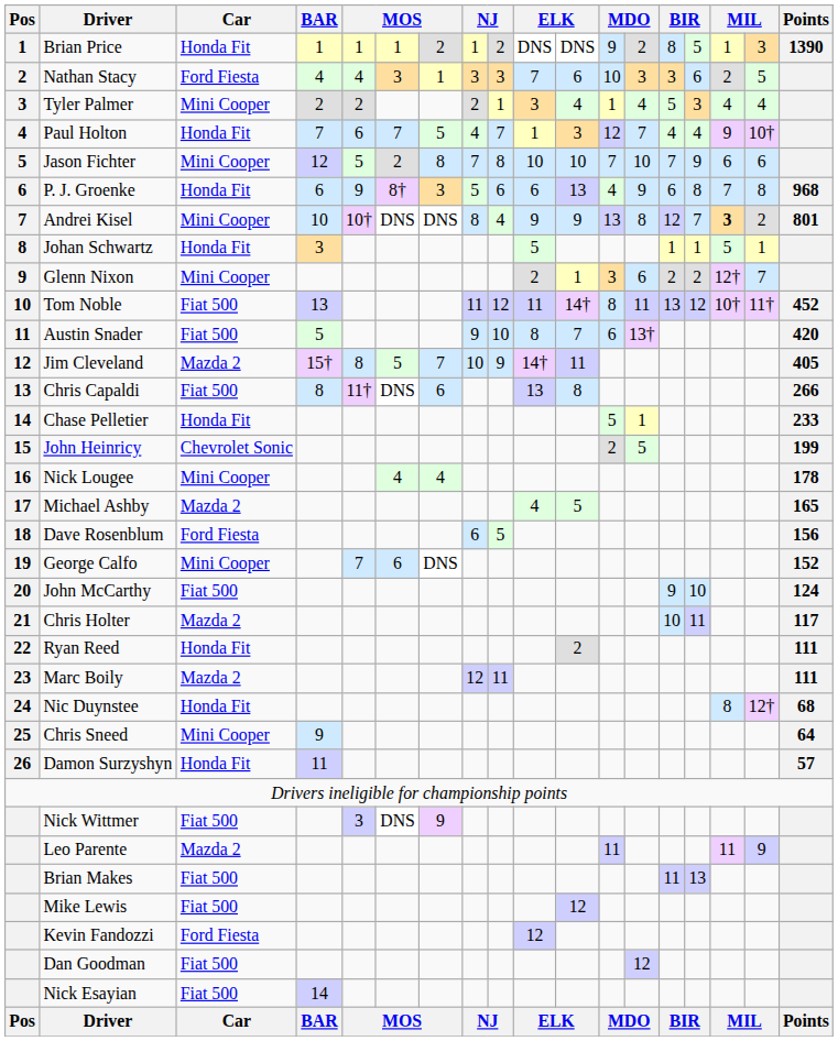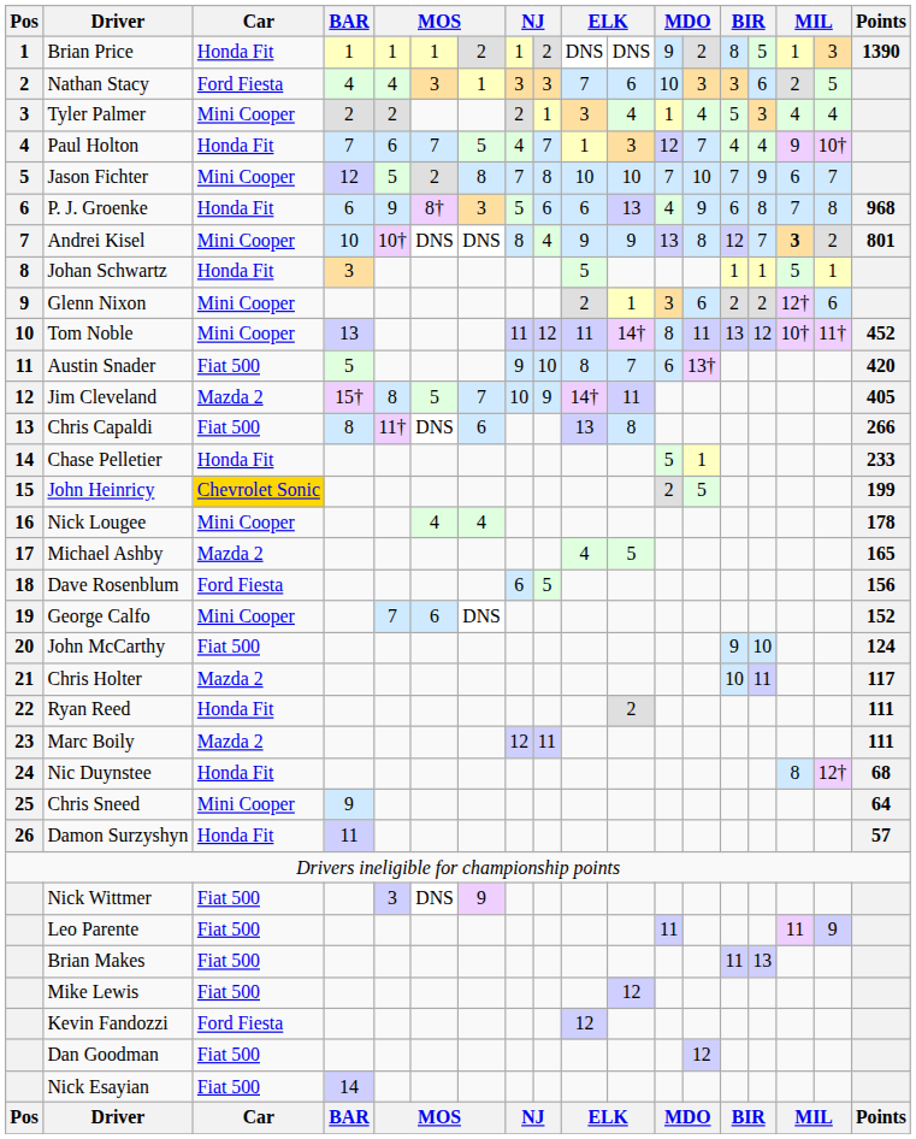 <table class="wikitable" style="font-size:85%; text-align:center">
 <tr valign="top">
 <th valign="middle">Pos</th>
 <th valign="middle">Driver</th>
 <th valign="middle">Car</th>
 <th><a href='#'>BAR</a></th>
 <th colspan=3><a href='#'>MOS</a></th>
 <th colspan=2><a href='#'>NJ</a></th>
 <th colspan=2><a href='#'>ELK</a></th>
 <th colspan=2><a href='#'>MDO</a></th>
 <th colspan=2><a href='#'>BIR</a></th>
 <th colspan=2><a href='#'>MIL</a></th>
 <th valign="middle">Points</th>
 </tr>
 <tr>
 <th>1</th>
 <td align="left"> Brian Price</td>
 <td align="left"><a href='#'>Honda Fit</a></td>
 <td style="background:#FFFFBF;">1</td>
 <td style="background:#FFFFBF;">1</td>
 <td style="background:#FFFFBF;">1</td>
 <td style="background:#DFDFDF;">2</td>
 <td style="background:#FFFFBF;">1</td>
 <td style="background:#DFDFDF;">2</td>
 <td style="background:#FFFFFF;">DNS</td>
 <td style="background:#FFFFFF;">DNS</td>
 <td style="background:#CFEAFF;">9</td>
 <td style="background:#DFDFDF;">2</td>
 <td style="background:#CFEAFF;">8</td>
 <td style="background:#DFFFDF;">5</td>
 <td style="background:#FFFFBF;">1</td>
 <td style="background:#FFDF9F;">3</td>
 <th>1390</th>
 </tr>
 <tr>
 <th>2</th>
 <td align="left"> Nathan Stacy</td>
 <td align="left"><a href='#'>Ford Fiesta</a></td>
 <td style="background:#DFFFDF;">4</td>
 <td style="background:#DFFFDF;">4</td>
 <td style="background:#FFDF9F;">3</td>
 <td style="background:#FFFFBF;">1</td>
 <td style="background:#FFDF9F;">3</td>
 <td style="background:#FFDF9F;">3</td>
 <td style="background:#CFEAFF;">7</td>
 <td style="background:#CFEAFF;">6</td>
 <td style="background:#CFEAFF;">10</td>
 <td style="background:#FFDF9F;">3</td>
 <td style="background:#FFDF9F;">3</td>
 <td style="background:#CFEAFF;">6</td>
 <td style="background:#DFDFDF;">2</td>
 <td style="background:#DFFFDF;">5</td>
 <th></th>
 </tr>
 <tr>
 <th>3</th>
 <td align="left"> Tyler Palmer</td>
 <td align="left"><a href='#'>Mini Cooper</a></td>
 <td style="background:#DFDFDF;">2</td>
 <td style="background:#DFDFDF;">2</td>
 <td></td>
 <td></td>
 <td style="background:#DFDFDF;">2</td>
 <td style="background:#FFFFBF;">1</td>
 <td style="background:#FFDF9F;">3</td>
 <td style="background:#DFFFDF;">4</td>
 <td style="background:#FFFFBF;">1</td>
 <td style="background:#DFFFDF;">4</td>
 <td style="background:#DFFFDF;">5</td>
 <td style="background:#FFDF9F;">3</td>
 <td style="background:#DFFFDF;">4</td>
 <td style="background:#DFFFDF;">4</td>
 <th></th>
 </tr>
 <tr>
 <th>4</th>
 <td align="left"> Paul Holton</td>
 <td align="left"><a href='#'>Honda Fit</a></td>
 <td style="background:#CFEAFF;">7</td>
 <td style="background:#CFEAFF;">6</td>
 <td style="background:#CFEAFF;">7</td>
 <td style="background:#DFFFDF;">5</td>
 <td style="background:#DFFFDF;">4</td>
 <td style="background:#CFEAFF;">7</td>
 <td style="background:#FFFFBF;">1</td>
 <td style="background:#FFDF9F;">3</td>
 <td style="background:#CFCFFF;">12</td>
 <td style="background:#CFEAFF;">7</td>
 <td style="background:#DFFFDF;">4</td>
 <td style="background:#DFFFDF;">4</td>
 <td style="background:#EFCFFF;">9</td>
 <td style="background:#EFCFFF;">10†</td>
 <th></th>
 </tr>
 <tr>
 <th>5</th>
 <td align="left"> Jason Fichter</td>
 <td align="left"><a href='#'>Mini Cooper</a></td>
 <td style="background:#CFCFFF;">12</td>
 <td style="background:#DFFFDF;">5</td>
 <td style="background:#DFDFDF;">2</td>
 <td style="background:#CFEAFF;">8</td>
 <td style="background:#CFEAFF;">7</td>
 <td style="background:#CFEAFF;">8</td>
 <td style="background:#CFEAFF;">10</td>
 <td style="background:#CFEAFF;">10</td>
 <td style="background:#CFEAFF;">7</td>
 <td style="background:#CFEAFF;">10</td>
 <td style="background:#CFEAFF;">7</td>
 <td style="background:#CFEAFF;">9</td>
 <td style="background:#CFEAFF;">6</td>
-<td style="background:#CFEAFF;">6</td>
+<td style="background:#CFEAFF;">7</td>
 <th></th>
 </tr>
 <tr>
 <th>6</th>
 <td align="left"> P. J. Groenke</td>
 <td align="left"><a href='#'>Honda Fit</a></td>
 <td style="background:#CFEAFF;">6</td>
 <td style="background:#CFEAFF;">9</td>
 <td style="background:#EFCFFF;">8†</td>
 <td style="background:#FFDF9F;">3</td>
 <td style="background:#DFFFDF;">5</td>
 <td style="background:#CFEAFF;">6</td>
 <td style="background:#CFEAFF;">6</td>
 <td style="background:#CFCFFF;">13</td>
 <td style="background:#DFFFDF;">4</td>
 <td style="background:#CFEAFF;">9</td>
 <td style="background:#CFEAFF;">6</td>
 <td style="background:#CFEAFF;">8</td>
 <td style="background:#CFEAFF;">7</td>
 <td style="background:#CFEAFF;">8</td>
 <th>968</th>
 </tr>
 <tr>
 <th>7</th>
 <td align="left"> Andrei Kisel</td>
 <td align="left"><a href='#'>Mini Cooper</a></td>
 <td style="background:#CFEAFF;">10</td>
 <td style="background:#EFCFFF;">10†</td>
 <td style="background:#FFFFFF;">DNS</td>
 <td style="background:#FFFFFF;">DNS</td>
 <td style="background:#CFEAFF;">8</td>
 <td style="background:#DFFFDF;">4</td>
 <td style="background:#CFEAFF;">9</td>
 <td style="background:#CFEAFF;">9</td>
 <td style="background:#CFCFFF;">13</td>
 <td style="background:#CFEAFF;">8</td>
 <td style="background:#CFCFFF;">12</td>
 <td style="background:#CFEAFF;">7</td>
 <td style="background:#FFDF9F;"><strong>3</strong></td>
 <td style="background:#DFDFDF;">2</td>
 <th>801</th>
 </tr>
 <tr>
 <th>8</th>
 <td align="left"> Johan Schwartz</td>
 <td align="left"><a href='#'>Honda Fit</a></td>
 <td style="background:#FFDF9F;">3</td>
 <td></td>
 <td></td>
 <td></td>
 <td></td>
 <td></td>
 <td style="background:#DFFFDF;">5</td>
 <td></td>
 <td></td>
 <td></td>
 <td style="background:#FFFFBF;">1</td>
 <td style="background:#FFFFBF;">1</td>
 <td style="background:#DFFFDF;">5</td>
 <td style="background:#FFFFBF;">1</td>
 <th></th>
 </tr>
 <tr>
 <th>9</th>
 <td align="left"> Glenn Nixon</td>
 <td align="left"><a href='#'>Mini Cooper</a></td>
 <td></td>
 <td></td>
 <td></td>
 <td></td>
 <td></td>
 <td></td>
 <td style="background:#DFDFDF;">2</td>
 <td style="background:#FFFFBF;">1</td>
 <td style="background:#FFDF9F;">3</td>
 <td style="background:#CFEAFF;">6</td>
 <td style="background:#DFDFDF;">2</td>
 <td style="background:#DFDFDF;">2</td>
 <td style="background:#EFCFFF;">12†</td>
-<td style="background:#CFEAFF;">7</td>
+<td style="background:#CFEAFF;">6</td>
 <th></th>
 </tr>
 <tr>
 <th>10</th>
 <td align="left"> Tom Noble</td>
-<td align="left"><a href='#'>Fiat 500</a></td>
+<td align="left"><a href='#'>Mini Cooper</a></td>
 <td style="background:#CFCFFF;">13</td>
 <td></td>
 <td></td>
 <td></td>
 <td style="background:#CFCFFF;">11</td>
 <td style="background:#CFCFFF;">12</td>
 <td style="background:#CFCFFF;">11</td>
 <td style="background:#EFCFFF;">14†</td>
 <td style="background:#CFEAFF;">8</td>
 <td style="background:#CFCFFF;">11</td>
 <td style="background:#CFCFFF;">13</td>
 <td style="background:#CFCFFF;">12</td>
 <td style="background:#EFCFFF;">10†</td>
 <td style="background:#EFCFFF;">11†</td>
 <th>452</th>
 </tr>
 <tr>
 <th>11</th>
 <td align="left"> Austin Snader</td>
 <td align="left"><a href='#'>Fiat 500</a></td>
 <td style="background:#DFFFDF;">5</td>
 <td></td>
 <td></td>
 <td></td>
 <td style="background:#CFEAFF;">9</td>
 <td style="background:#CFEAFF;">10</td>
 <td style="background:#CFEAFF;">8</td>
 <td style="background:#CFEAFF;">7</td>
 <td style="background:#CFEAFF;">6</td>
 <td style="background:#EFCFFF;">13†</td>
 <td></td>
 <td></td>
 <td></td>
 <td></td>
 <th>420</th>
 </tr>
 <tr>
 <th>12</th>
 <td align="left"> Jim Cleveland</td>
 <td align="left"><a href='#'>Mazda 2</a></td>
 <td style="background:#EFCFFF;">15†</td>
 <td style="background:#CFEAFF;">8</td>
 <td style="background:#DFFFDF;">5</td>
 <td style="background:#CFEAFF;">7</td>
 <td style="background:#CFEAFF;">10</td>
 <td style="background:#CFEAFF;">9</td>
 <td style="background:#EFCFFF;">14†</td>
 <td style="background:#CFCFFF;">11</td>
 <td></td>
 <td></td>
 <td></td>
 <td></td>
 <td></td>
 <td></td>
 <th>405</th>
 </tr>
 <tr>
 <th>13</th>
 <td align="left"> Chris Capaldi</td>
 <td align="left"><a href='#'>Fiat 500</a></td>
 <td style="background:#CFEAFF;">8</td>
 <td style="background:#EFCFFF;">11†</td>
 <td style="background:#FFFFFF;">DNS</td>
 <td style="background:#CFEAFF;">6</td>
 <td></td>
 <td></td>
 <td style="background:#CFCFFF;">13</td>
 <td style="background:#CFEAFF;">8</td>
 <td></td>
 <td></td>
 <td></td>
 <td></td>
 <td></td>
 <td></td>
 <th>266</th>
 </tr>
 <tr>
 <th>14</th>
 <td align="left"> Chase Pelletier</td>
 <td align="left"><a href='#'>Honda Fit</a></td>
 <td></td>
 <td></td>
 <td></td>
 <td></td>
 <td></td>
 <td></td>
 <td></td>
 <td></td>
 <td style="background:#DFFFDF;">5</td>
 <td style="background:#FFFFBF;">1</td>
 <td></td>
 <td></td>
 <td></td>
 <td></td>
 <th>233</th>
 </tr>
 <tr>
 <th>15</th>
 <td align="left"> <a href='#'>John Heinricy</a></td>
-<td align="left"><a href='#'>Chevrolet Sonic</a></td>
+<td align="left" style="background: gold;"><a href='#'>Chevrolet Sonic</a></td>
 <td></td>
 <td></td>
 <td></td>
 <td></td>
 <td></td>
 <td></td>
 <td></td>
 <td></td>
 <td style="background:#DFDFDF;">2</td>
 <td style="background:#DFFFDF;">5</td>
 <td></td>
 <td></td>
 <td></td>
 <td></td>
 <th>199</th>
 </tr>
 <tr>
 <th>16</th>
 <td align="left"> Nick Lougee</td>
 <td align="left"><a href='#'>Mini Cooper</a></td>
 <td></td>
 <td></td>
 <td style="background:#DFFFDF;">4</td>
 <td style="background:#DFFFDF;">4</td>
 <td></td>
 <td></td>
 <td></td>
 <td></td>
 <td></td>
 <td></td>
 <td></td>
 <td></td>
 <td></td>
 <td></td>
 <th>178</th>
 </tr>
 <tr>
 <th>17</th>
 <td align="left"> Michael Ashby</td>
 <td align="left"><a href='#'>Mazda 2</a></td>
 <td></td>
 <td></td>
 <td></td>
 <td></td>
 <td></td>
 <td></td>
 <td style="background:#DFFFDF;">4</td>
 <td style="background:#DFFFDF;">5</td>
 <td></td>
 <td></td>
 <td></td>
 <td></td>
 <td></td>
 <td></td>
 <th>165</th>
 </tr>
 <tr>
 <th>18</th>
 <td align="left"> Dave Rosenblum</td>
 <td align="left"><a href='#'>Ford Fiesta</a></td>
 <td></td>
 <td></td>
 <td></td>
 <td></td>
 <td style="background:#CFEAFF;">6</td>
 <td style="background:#DFFFDF;">5</td>
 <td></td>
 <td></td>
 <td></td>
 <td></td>
 <td></td>
 <td></td>
 <td></td>
 <td></td>
 <th>156</th>
 </tr>
 <tr>
 <th>19</th>
 <td align="left"> George Calfo</td>
 <td align="left"><a href='#'>Mini Cooper</a></td>
 <td></td>
 <td style="background:#CFEAFF;">7</td>
 <td style="background:#CFEAFF;">6</td>
 <td style="background:#FFFFFF;">DNS</td>
 <td></td>
 <td></td>
 <td></td>
 <td></td>
 <td></td>
 <td></td>
 <td></td>
 <td></td>
 <td></td>
 <td></td>
 <th>152</th>
 </tr>
 <tr>
 <th>20</th>
 <td align="left"> John McCarthy</td>
 <td align="left"><a href='#'>Fiat 500</a></td>
 <td></td>
 <td></td>
 <td></td>
 <td></td>
 <td></td>
 <td></td>
 <td></td>
 <td></td>
 <td></td>
 <td></td>
 <td style="background:#CFEAFF;">9</td>
 <td style="background:#CFEAFF;">10</td>
 <td></td>
 <td></td>
 <th>124</th>
 </tr>
 <tr>
 <th>21</th>
 <td align="left"> Chris Holter</td>
 <td align="left"><a href='#'>Mazda 2</a></td>
 <td></td>
 <td></td>
 <td></td>
 <td></td>
 <td></td>
 <td></td>
 <td></td>
 <td></td>
 <td></td>
 <td></td>
 <td style="background:#CFEAFF;">10</td>
 <td style="background:#CFCFFF;">11</td>
 <td></td>
 <td></td>
 <th>117</th>
 </tr>
 <tr>
 <th>22</th>
 <td align="left"> Ryan Reed</td>
 <td align="left"><a href='#'>Honda Fit</a></td>
 <td></td>
 <td></td>
 <td></td>
 <td></td>
 <td></td>
 <td></td>
 <td></td>
 <td style="background:#DFDFDF;">2</td>
 <td></td>
 <td></td>
 <td></td>
 <td></td>
 <td></td>
 <td></td>
 <th>111</th>
 </tr>
 <tr>
 <th>23</th>
 <td align="left"> Marc Boily</td>
 <td align="left"><a href='#'>Mazda 2</a></td>
 <td></td>
 <td></td>
 <td></td>
 <td></td>
 <td style="background:#CFCFFF;">12</td>
 <td style="background:#CFCFFF;">11</td>
 <td></td>
 <td></td>
 <td></td>
 <td></td>
 <td></td>
 <td></td>
 <td></td>
 <td></td>
 <th>111</th>
 </tr>
 <tr>
 <th>24</th>
 <td align="left"> Nic Duynstee</td>
 <td align="left"><a href='#'>Honda Fit</a></td>
 <td></td>
 <td></td>
 <td></td>
 <td></td>
 <td></td>
 <td></td>
 <td></td>
 <td></td>
 <td></td>
 <td></td>
 <td></td>
 <td></td>
 <td style="background:#CFEAFF;">8</td>
 <td style="background:#EFCFFF;">12†</td>
 <th>68</th>
 </tr>
 <tr>
 <th>25</th>
 <td align="left"> Chris Sneed</td>
 <td align="left"><a href='#'>Mini Cooper</a></td>
 <td style="background:#CFEAFF;">9</td>
 <td></td>
 <td></td>
 <td></td>
 <td></td>
 <td></td>
 <td></td>
 <td></td>
 <td></td>
 <td></td>
 <td></td>
 <td></td>
 <td></td>
 <td></td>
 <th>64</th>
 </tr>
 <tr>
 <th>26</th>
 <td align="left"> Damon Surzyshyn</td>
 <td align="left"><a href='#'>Honda Fit</a></td>
 <td style="background:#CFCFFF;">11</td>
 <td></td>
 <td></td>
 <td></td>
 <td></td>
 <td></td>
 <td></td>
 <td></td>
 <td></td>
 <td></td>
 <td></td>
 <td></td>
 <td></td>
 <td></td>
 <th>57</th>
 </tr>
 <tr>
 <td colspan=18 align=center><em>Drivers ineligible for championship points</em></td>
 </tr>
 <tr>
 <th></th>
 <td align="left"> Nick Wittmer</td>
 <td align="left"><a href='#'>Fiat 500</a></td>
 <td></td>
 <td style="background:#CFCFFF;">3</td>
 <td style="background:#FFFFFF;">DNS</td>
 <td style="background:#EFCFFF;">9</td>
 <td></td>
 <td></td>
 <td></td>
 <td></td>
 <td></td>
 <td></td>
 <td></td>
 <td></td>
 <td></td>
 <td></td>
 <th></th>
 </tr>
 <tr>
 <th></th>
 <td align="left"> Leo Parente</td>
-<td align="left"><a href='#'>Mazda 2</a></td>
+<td align="left"><a href='#'>Fiat 500</a></td>
 <td></td>
 <td></td>
 <td></td>
 <td></td>
 <td></td>
 <td></td>
 <td></td>
 <td></td>
 <td style="background:#CFCFFF;">11</td>
 <td></td>
 <td></td>
 <td></td>
 <td style="background:#EFCFFF;">11</td>
 <td style="background:#CFCFFF;">9</td>
 <th></th>
 </tr>
 <tr>
 <th></th>
 <td align="left"> Brian Makes</td>
 <td align="left"><a href='#'>Fiat 500</a></td>
 <td></td>
 <td></td>
 <td></td>
 <td></td>
 <td></td>
 <td></td>
 <td></td>
 <td></td>
 <td></td>
 <td></td>
 <td style="background:#CFCFFF;">11</td>
 <td style="background:#CFCFFF;">13</td>
 <td></td>
 <td></td>
 <th></th>
 </tr>
 <tr>
 <th></th>
 <td align="left"> Mike Lewis</td>
 <td align="left"><a href='#'>Fiat 500</a></td>
 <td></td>
 <td></td>
 <td></td>
 <td></td>
 <td></td>
 <td></td>
 <td></td>
 <td style="background:#CFCFFF;">12</td>
 <td></td>
 <td></td>
 <td></td>
 <td></td>
 <td></td>
 <td></td>
 <th></th>
 </tr>
 <tr>
 <th></th>
 <td align="left"> Kevin Fandozzi</td>
 <td align="left"><a href='#'>Ford Fiesta</a></td>
 <td></td>
 <td></td>
 <td></td>
 <td></td>
 <td></td>
 <td></td>
 <td style="background:#CFCFFF;">12</td>
 <td></td>
 <td></td>
 <td></td>
 <td></td>
 <td></td>
 <td></td>
 <td></td>
 <th></th>
 </tr>
 <tr>
 <th></th>
 <td align="left"> Dan Goodman</td>
 <td align="left"><a href='#'>Fiat 500</a></td>
 <td></td>
 <td></td>
 <td></td>
 <td></td>
 <td></td>
 <td></td>
 <td></td>
 <td></td>
 <td></td>
 <td style="background:#CFCFFF;">12</td>
 <td></td>
 <td></td>
 <td></td>
 <td></td>
 <th></th>
 </tr>
 <tr>
 <th></th>
 <td align="left"> Nick Esayian</td>
 <td align="left"><a href='#'>Fiat 500</a></td>
 <td style="background:#CFCFFF;">14</td>
 <td></td>
 <td></td>
 <td></td>
 <td></td>
 <td></td>
 <td></td>
 <td></td>
 <td></td>
 <td></td>
 <td></td>
 <td></td>
 <td></td>
 <td></td>
 <th></th>
 </tr>
 <tr style="background: #f9f9f9;" valign="top">
 <th valign="middle">Pos</th>
 <th valign="middle">Driver</th>
 <th valign="middle">Car</th>
 <th><a href='#'>BAR</a></th>
 <th colspan=3><a href='#'>MOS</a></th>
 <th colspan=2><a href='#'>NJ</a></th>
 <th colspan=2><a href='#'>ELK</a></th>
 <th colspan=2><a href='#'>MDO</a></th>
 <th colspan=2><a href='#'>BIR</a></th>
 <th colspan=2><a href='#'>MIL</a></th>
 <th valign="middle">Points</th>
 </tr>
 </table>
